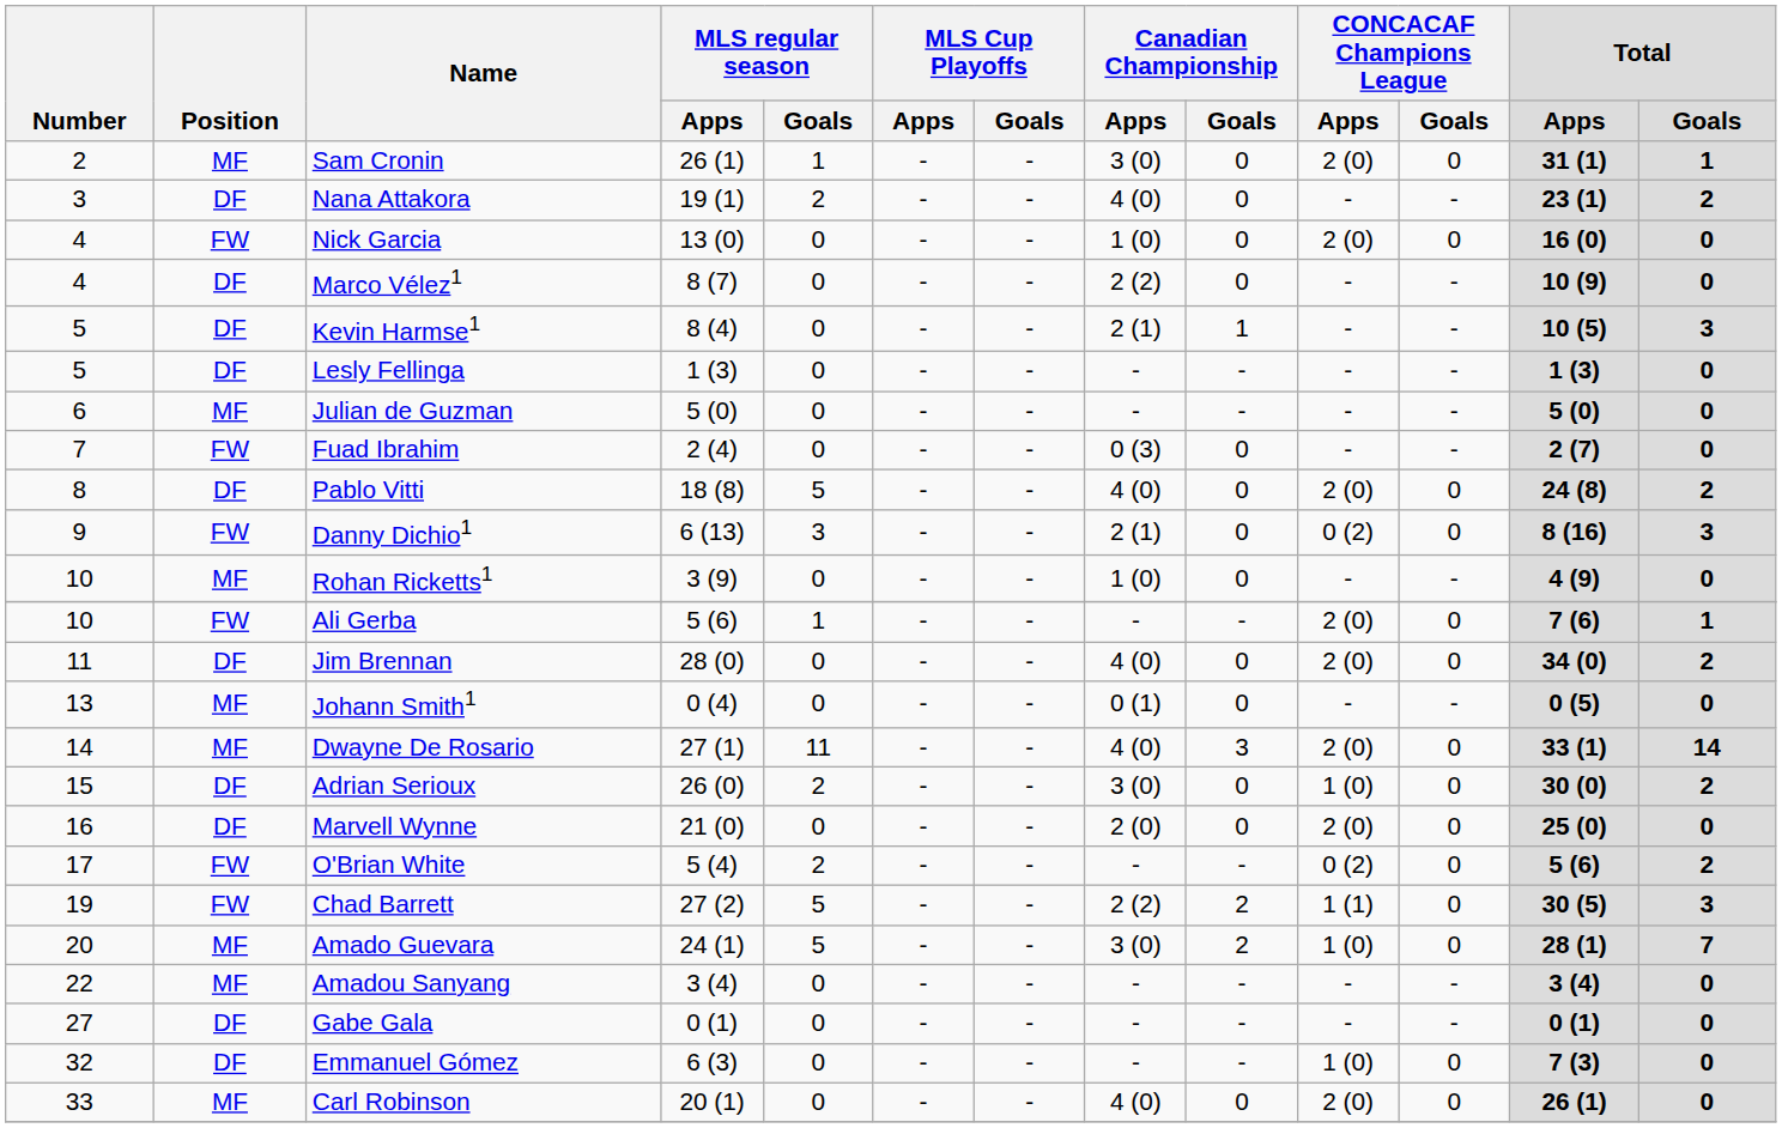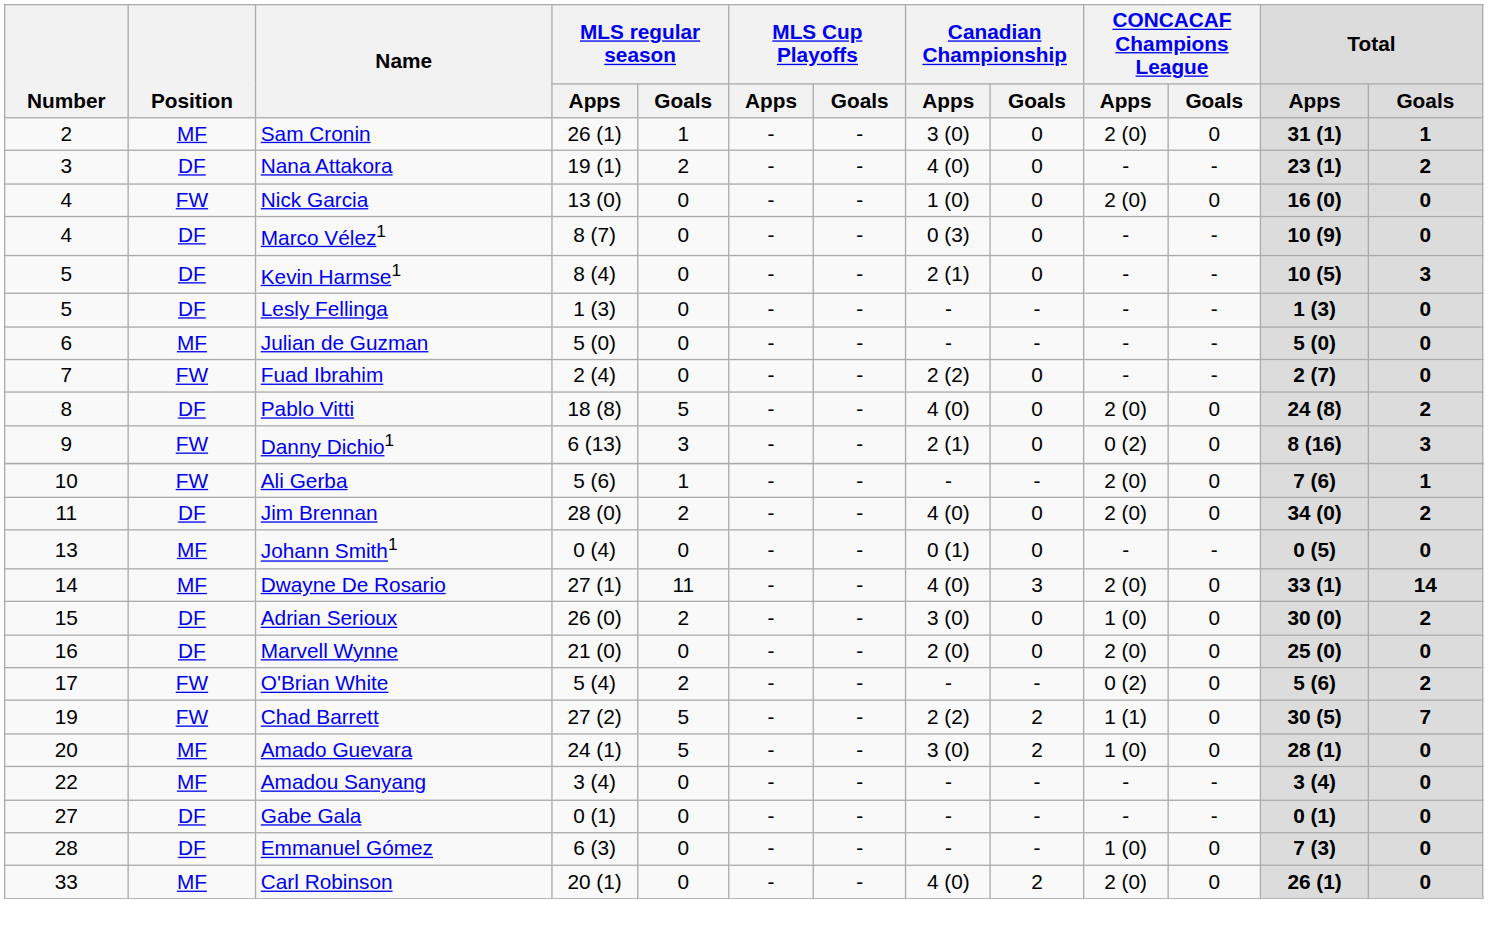 <table class="wikitable" style="text-align:center" width=90%>
 <tr>
 <th rowspan="2" valign="bottom">Number</th>
 <th rowspan="2" valign="bottom">Position</th>
 <th rowspan="2" width=20%>Name</th>
 <th colspan="2" width=12%><a href='#'>MLS regular season</a></th>
 <th colspan="2" width=12%><a href='#'>MLS Cup Playoffs</a></th>
 <th colspan="2" width=12%><a href='#'>Canadian Championship</a></th>
 <th colspan="2" width=12%><a href='#'>CONCACAF Champions League</a></th>
 <th colspan="2" width=15% style="background: #DCDCDC">Total</th>
 </tr>
 <tr>
 <th>Apps</th>
 <th>Goals</th>
 <th>Apps</th>
 <th>Goals</th>
 <th>Apps</th>
 <th>Goals</th>
 <th>Apps</th>
 <th>Goals</th>
 <th style="background: #DCDCDC">Apps</th>
 <th style="background: #DCDCDC">Goals</th>
 </tr>
 <tr>
 <td align="center">2</td>
 <td align="center"><a href='#'>MF</a></td>
 <td align="left"> <a href='#'>Sam Cronin</a></td>
 <td>26 (1)</td>
 <td>1</td>
 <td>-</td>
 <td>-</td>
 <td>3 (0)</td>
 <td>0</td>
 <td>2 (0)</td>
 <td>0</td>
 <td style="background: #DCDCDC"><strong>31 (1)</strong></td>
 <td style="background: #DCDCDC"><strong>1</strong></td>
 </tr>
 <tr>
 <td align="center">3</td>
 <td align="center"><a href='#'>DF</a></td>
 <td align="left"> <a href='#'>Nana Attakora</a></td>
 <td>19 (1)</td>
 <td>2</td>
 <td>-</td>
 <td>-</td>
 <td>4 (0)</td>
 <td>0</td>
 <td>-</td>
 <td>-</td>
 <td style="background: #DCDCDC"><strong>23 (1)</strong></td>
 <td style="background: #DCDCDC"><strong>2</strong></td>
 </tr>
 <tr>
 <td align="center">4</td>
 <td align="center"><a href='#'>FW</a></td>
 <td align="left"> <a href='#'>Nick Garcia</a></td>
 <td>13 (0)</td>
 <td>0</td>
 <td>-</td>
 <td>-</td>
 <td>1 (0)</td>
 <td>0</td>
 <td>2 (0)</td>
 <td>0</td>
 <td style="background: #DCDCDC"><strong>16 (0)</strong></td>
 <td style="background: #DCDCDC"><strong>0</strong></td>
 </tr>
 <tr>
 <td align="center">4</td>
 <td align="center"><a href='#'>DF</a></td>
 <td align="left"> <a href='#'>Marco Vélez</a><sup>1</sup></td>
 <td>8 (7)</td>
 <td>0</td>
 <td>-</td>
 <td>-</td>
-<td>2 (2)</td>
+<td>0 (3)</td>
 <td>0</td>
 <td>-</td>
 <td>-</td>
 <td style="background: #DCDCDC"><strong>10 (9)</strong></td>
 <td style="background: #DCDCDC"><strong>0</strong></td>
 </tr>
 <tr>
 <td align="center">5</td>
 <td align="center"><a href='#'>DF</a></td>
 <td align="left"> <a href='#'>Kevin Harmse</a><sup>1</sup></td>
 <td>8 (4)</td>
 <td>0</td>
 <td>-</td>
 <td>-</td>
 <td>2 (1)</td>
-<td>1</td>
+<td>0</td>
 <td>-</td>
 <td>-</td>
 <td style="background: #DCDCDC"><strong>10 (5)</strong></td>
 <td style="background: #DCDCDC"><strong>3</strong></td>
 </tr>
 <tr>
 <td align="center">5</td>
 <td align="center"><a href='#'>DF</a></td>
 <td align="left"> <a href='#'>Lesly Fellinga</a></td>
 <td>1 (3)</td>
 <td>0</td>
 <td>-</td>
 <td>-</td>
 <td>-</td>
 <td>-</td>
 <td>-</td>
 <td>-</td>
 <td style="background: #DCDCDC"><strong>1 (3)</strong></td>
 <td style="background: #DCDCDC"><strong>0</strong></td>
 </tr>
 <tr>
 <td align="center">6</td>
 <td align="center"><a href='#'>MF</a></td>
 <td align="left"> <a href='#'>Julian de Guzman</a></td>
 <td>5 (0)</td>
 <td>0</td>
 <td>-</td>
 <td>-</td>
 <td>-</td>
 <td>-</td>
 <td>-</td>
 <td>-</td>
 <td style="background: #DCDCDC"><strong>5 (0)</strong></td>
 <td style="background: #DCDCDC"><strong>0</strong></td>
 </tr>
 <tr>
 <td align="center">7</td>
 <td align="center"><a href='#'>FW</a></td>
 <td align="left"> <a href='#'>Fuad Ibrahim</a></td>
 <td>2 (4)</td>
 <td>0</td>
 <td>-</td>
 <td>-</td>
-<td>0 (3)</td>
+<td>2 (2)</td>
 <td>0</td>
 <td>-</td>
 <td>-</td>
 <td style="background: #DCDCDC"><strong>2 (7)</strong></td>
 <td style="background: #DCDCDC"><strong>0</strong></td>
 </tr>
 <tr>
 <td align="center">8</td>
 <td align="center"><a href='#'>DF</a></td>
 <td align="left"> <a href='#'>Pablo Vitti</a></td>
 <td>18 (8)</td>
 <td>5</td>
 <td>-</td>
 <td>-</td>
 <td>4 (0)</td>
 <td>0</td>
 <td>2 (0)</td>
 <td>0</td>
 <td style="background: #DCDCDC"><strong>24 (8)</strong></td>
 <td style="background: #DCDCDC"><strong>2</strong></td>
 </tr>
 <tr>
 <td align="center">9</td>
 <td align="center"><a href='#'>FW</a></td>
 <td align="left"> <a href='#'>Danny Dichio</a><sup>1</sup></td>
 <td>6 (13)</td>
 <td>3</td>
 <td>-</td>
 <td>-</td>
 <td>2 (1)</td>
 <td>0</td>
 <td>0 (2)</td>
 <td>0</td>
 <td style="background: #DCDCDC"><strong>8 (16)</strong></td>
 <td style="background: #DCDCDC"><strong>3</strong></td>
 </tr>
 <tr>
-<td align="center">10</td>
-<td align="center"><a href='#'>MF</a></td>
-<td align="left"> <a href='#'>Rohan Ricketts</a><sup>1</sup></td>
-<td>3 (9)</td>
-<td>0</td>
-<td>-</td>
-<td>-</td>
-<td>1 (0)</td>
-<td>0</td>
-<td>-</td>
-<td>-</td>
-<td style="background: #DCDCDC"><strong>4 (9)</strong></td>
-<td style="background: #DCDCDC"><strong>0</strong></td>
-</tr>
-<tr>
 </tr>
 <tr>
 <td align="center">10</td>
 <td align="center"><a href='#'>FW</a></td>
 <td align="left"> <a href='#'>Ali Gerba</a></td>
 <td>5 (6)</td>
 <td>1</td>
 <td>-</td>
 <td>-</td>
 <td>-</td>
 <td>-</td>
 <td>2 (0)</td>
 <td>0</td>
 <td style="background: #DCDCDC"><strong>7 (6)</strong></td>
 <td style="background: #DCDCDC"><strong>1</strong></td>
 </tr>
 <tr>
 <td align="center">11</td>
 <td align="center"><a href='#'>DF</a></td>
 <td align="left"> <a href='#'>Jim Brennan</a></td>
 <td>28 (0)</td>
-<td>0</td>
+<td>2</td>
 <td>-</td>
 <td>-</td>
 <td>4 (0)</td>
 <td>0</td>
 <td>2 (0)</td>
 <td>0</td>
 <td style="background: #DCDCDC"><strong>34 (0)</strong></td>
 <td style="background: #DCDCDC"><strong>2</strong></td>
 </tr>
 <tr>
 <td align="center">13</td>
 <td align="center"><a href='#'>MF</a></td>
 <td align="left"> <a href='#'>Johann Smith</a><sup>1</sup></td>
 <td>0 (4)</td>
 <td>0</td>
 <td>-</td>
 <td>-</td>
 <td>0 (1)</td>
 <td>0</td>
 <td>-</td>
 <td>-</td>
 <td style="background: #DCDCDC"><strong>0 (5)</strong></td>
 <td style="background: #DCDCDC"><strong>0</strong></td>
 </tr>
 <tr>
 <td align="center">14</td>
 <td align="center"><a href='#'>MF</a></td>
 <td align="left"> <a href='#'>Dwayne De Rosario</a></td>
 <td>27 (1)</td>
 <td>11</td>
 <td>-</td>
 <td>-</td>
 <td>4 (0)</td>
 <td>3</td>
 <td>2 (0)</td>
 <td>0</td>
 <td style="background: #DCDCDC"><strong>33 (1)</strong></td>
 <td style="background: #DCDCDC"><strong>14</strong></td>
 </tr>
 <tr>
 <td align="center">15</td>
 <td align="center"><a href='#'>DF</a></td>
 <td align="left"> <a href='#'>Adrian Serioux</a></td>
 <td>26 (0)</td>
 <td>2</td>
 <td>-</td>
 <td>-</td>
 <td>3 (0)</td>
 <td>0</td>
 <td>1 (0)</td>
 <td>0</td>
 <td style="background: #DCDCDC"><strong>30 (0)</strong></td>
 <td style="background: #DCDCDC"><strong>2</strong></td>
 </tr>
 <tr>
 <td align="center">16</td>
 <td align="center"><a href='#'>DF</a></td>
 <td align="left"> <a href='#'>Marvell Wynne</a></td>
 <td>21 (0)</td>
 <td>0</td>
 <td>-</td>
 <td>-</td>
 <td>2 (0)</td>
 <td>0</td>
 <td>2 (0)</td>
 <td>0</td>
 <td style="background: #DCDCDC"><strong>25 (0)</strong></td>
 <td style="background: #DCDCDC"><strong>0</strong></td>
 </tr>
 <tr>
 <td align="center">17</td>
 <td align="center"><a href='#'>FW</a></td>
 <td align="left"> <a href='#'>O'Brian White</a></td>
 <td>5 (4)</td>
 <td>2</td>
 <td>-</td>
 <td>-</td>
 <td>-</td>
 <td>-</td>
 <td>0 (2)</td>
 <td>0</td>
 <td style="background: #DCDCDC"><strong>5 (6)</strong></td>
 <td style="background: #DCDCDC"><strong>2</strong></td>
 </tr>
 <tr>
 <td align="center">19</td>
 <td align="center"><a href='#'>FW</a></td>
 <td align="left"> <a href='#'>Chad Barrett</a></td>
 <td>27 (2)</td>
 <td>5</td>
 <td>-</td>
 <td>-</td>
 <td>2 (2)</td>
 <td>2</td>
 <td>1 (1)</td>
 <td>0</td>
 <td style="background: #DCDCDC"><strong>30 (5)</strong></td>
-<td style="background: #DCDCDC"><strong>3</strong></td>
+<td style="background: #DCDCDC"><strong>7</strong></td>
 </tr>
 <tr>
 <td align="center">20</td>
 <td align="center"><a href='#'>MF</a></td>
 <td align="left"> <a href='#'>Amado Guevara</a></td>
 <td>24 (1)</td>
 <td>5</td>
 <td>-</td>
 <td>-</td>
 <td>3 (0)</td>
 <td>2</td>
 <td>1 (0)</td>
 <td>0</td>
 <td style="background: #DCDCDC"><strong>28 (1)</strong></td>
-<td style="background: #DCDCDC"><strong>7</strong></td>
+<td style="background: #DCDCDC"><strong>0</strong></td>
 </tr>
 <tr>
 <td align="center">22</td>
 <td align="center"><a href='#'>MF</a></td>
 <td align="left"> <a href='#'>Amadou Sanyang</a></td>
 <td>3 (4)</td>
 <td>0</td>
 <td>-</td>
 <td>-</td>
 <td>-</td>
 <td>-</td>
 <td>-</td>
 <td>-</td>
 <td style="background: #DCDCDC"><strong>3 (4)</strong></td>
 <td style="background: #DCDCDC"><strong>0</strong></td>
 </tr>
 <tr>
 <td align="center">27</td>
 <td align="center"><a href='#'>DF</a></td>
 <td align="left"> <a href='#'>Gabe Gala</a></td>
 <td>0 (1)</td>
 <td>0</td>
 <td>-</td>
 <td>-</td>
 <td>-</td>
 <td>-</td>
 <td>-</td>
 <td>-</td>
 <td style="background: #DCDCDC"><strong>0 (1)</strong></td>
 <td style="background: #DCDCDC"><strong>0</strong></td>
 </tr>
 <tr>
-<td align="center">32</td>
+<td align="center">28</td>
 <td align="center"><a href='#'>DF</a></td>
 <td align="left"> <a href='#'>Emmanuel Gómez</a></td>
 <td>6 (3)</td>
 <td>0</td>
 <td>-</td>
 <td>-</td>
 <td>-</td>
 <td>-</td>
 <td>1 (0)</td>
 <td>0</td>
 <td style="background: #DCDCDC"><strong>7 (3)</strong></td>
 <td style="background: #DCDCDC"><strong>0</strong></td>
 </tr>
 <tr>
 <td align="center">33</td>
 <td align="center"><a href='#'>MF</a></td>
 <td align="left"> <a href='#'>Carl Robinson</a></td>
 <td>20 (1)</td>
 <td>0</td>
 <td>-</td>
 <td>-</td>
 <td>4 (0)</td>
-<td>0</td>
+<td>2</td>
 <td>2 (0)</td>
 <td>0</td>
 <td style="background: #DCDCDC"><strong>26 (1)</strong></td>
 <td style="background: #DCDCDC"><strong>0</strong></td>
 </tr>
 <tr>
 </tr>
 </table>
